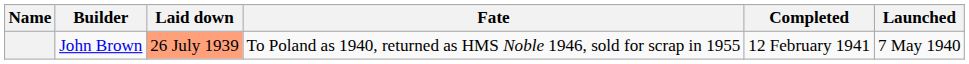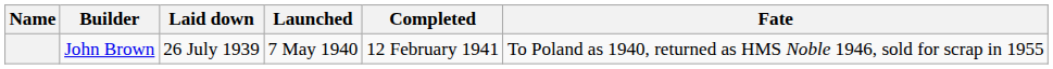 <table class="wikitable plainrowheaders">
 <tr>
 <th scope="col">Name</th>
 <th scope="col">Builder</th>
 <th scope="col">Laid down</th>
+<th scope="col">Launched</th>
+<th scope="col">Completed</th>
 <th scope="col">Fate</th>
-<th scope="col">Completed</th>
-<th scope="col">Launched</th>
 </tr>
 <tr>
 <th scope="row"></th>
 <td><a href='#'>John Brown</a></td>
-<td style="background: lightsalmon;">26 July 1939</td>
+<td>26 July 1939</td>
+<td>7 May 1940</td>
+<td>12 February 1941</td>
 <td>To Poland as  1940, returned as HMS <em>Noble</em> 1946, sold for scrap in 1955</td>
-<td>12 February 1941</td>
-<td>7 May 1940</td>
 </tr>
 </table>
